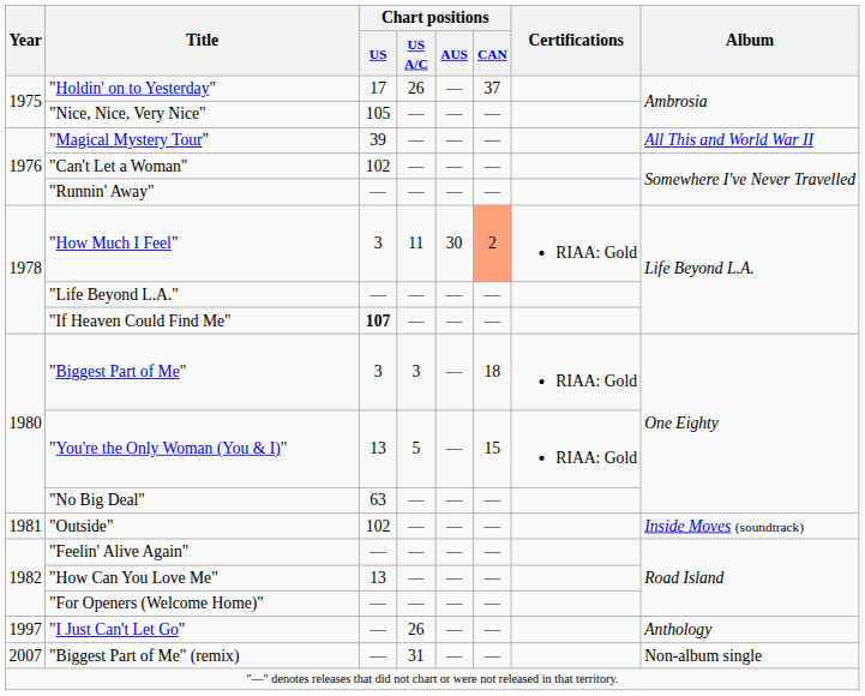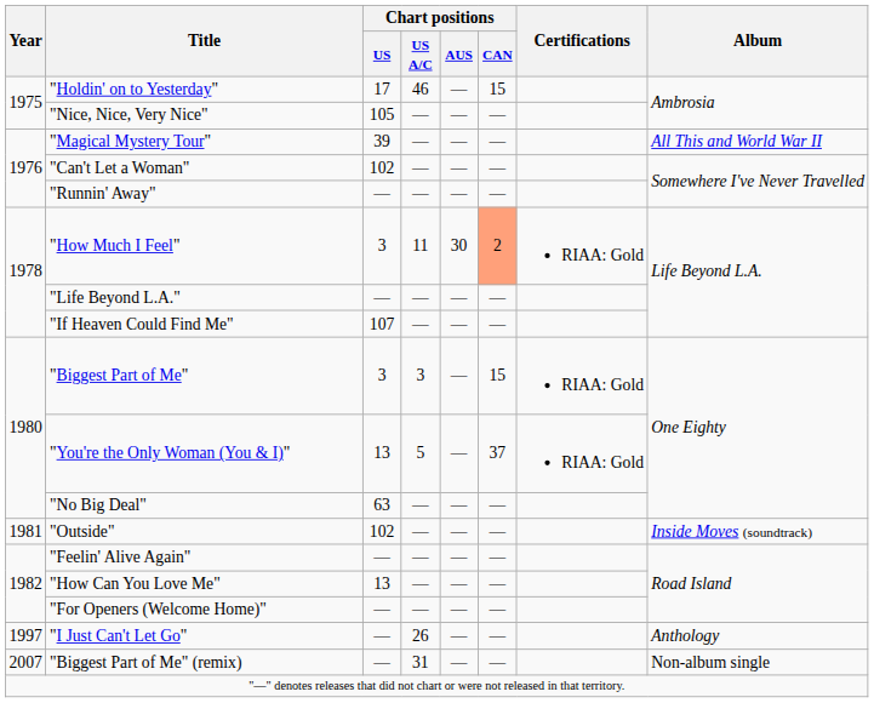 <table class="wikitable" style="text-align: center">
 <tr>
 <th rowspan="2" align="center">Year</th>
 <th rowspan="2" align="center" width="300">Title</th>
 <th colspan="4" align="center" width="130">Chart positions</th>
 <th rowspan="2">Certifications</th>
 <th rowspan="2">Album</th>
 </tr>
 <tr>
 <th style="width:30px;"><small><a href='#'>US</a></small><br></th>
 <th style="width:30px;"><small><a href='#'>US<br>A/C</a></small><br></th>
 <th style="width:30px;"><small><a href='#'>AUS</a></small><br></th>
 <th style="width:30px;"><small><a href='#'>CAN</a></small><br></th>
 </tr>
 <tr>
 <td rowspan="2">1975</td>
 <td align="left">"<a href='#'>Holdin' on to Yesterday</a>"</td>
 <td>17</td>
-<td>26</td>
+<td>46</td>
 <td>—</td>
-<td>37</td>
+<td>15</td>
 <td></td>
 <td align="left" rowspan="2"><em>Ambrosia</em></td>
 </tr>
 <tr>
 <td align="left">"Nice, Nice, Very Nice"</td>
 <td>105</td>
 <td>—</td>
 <td>—</td>
 <td>—</td>
 <td></td>
 </tr>
 <tr>
 <td rowspan="3">1976</td>
 <td align="left">"<a href='#'>Magical Mystery Tour</a>"</td>
 <td>39</td>
 <td>—</td>
 <td>—</td>
 <td>—</td>
 <td></td>
 <td align="left" rowspan="1"><em><a href='#'>All This and World War II</a></em></td>
 </tr>
 <tr>
 <td align="left">"Can't Let a Woman"</td>
 <td>102</td>
 <td>—</td>
 <td>—</td>
 <td>—</td>
 <td></td>
 <td align="left" rowspan="2"><em>Somewhere I've Never Travelled</em></td>
 </tr>
 <tr>
 <td align="left">"Runnin' Away"</td>
 <td>—</td>
 <td>—</td>
 <td>—</td>
 <td>—</td>
 <td></td>
 </tr>
 <tr>
 <td rowspan="3">1978</td>
 <td align="left">"<a href='#'>How Much I Feel</a>"</td>
 <td>3</td>
 <td>11</td>
 <td>30</td>
 <td style="background: lightsalmon;">2</td>
 <td><br><ul><li>RIAA: Gold</li></ul></td>
 <td align="left" rowspan="3"><em>Life Beyond L.A.</em></td>
 </tr>
 <tr>
 <td align="left">"Life Beyond L.A."</td>
 <td>—</td>
 <td>—</td>
 <td>—</td>
 <td>—</td>
 <td></td>
 </tr>
 <tr>
 <td align="left">"If Heaven Could Find Me"</td>
-<td><strong>107</strong></td>
+<td>107</td>
 <td>—</td>
 <td>—</td>
 <td>—</td>
 <td></td>
 </tr>
 <tr>
 <td rowspan="3">1980</td>
 <td align="left">"<a href='#'>Biggest Part of Me</a>"</td>
 <td>3</td>
 <td>3</td>
 <td>—</td>
-<td>18</td>
+<td>15</td>
 <td><br><ul><li>RIAA: Gold</li></ul></td>
 <td align="left" rowspan="3"><em>One Eighty</em></td>
 </tr>
 <tr>
 <td align="left">"<a href='#'>You're the Only Woman (You & I)</a>"</td>
 <td>13</td>
 <td>5</td>
 <td>—</td>
-<td>15</td>
+<td>37</td>
 <td><br><ul><li>RIAA: Gold</li></ul></td>
 </tr>
 <tr>
 <td align="left">"No Big Deal"</td>
 <td>63</td>
 <td>—</td>
 <td>—</td>
 <td>—</td>
 <td></td>
 </tr>
 <tr>
 <td rowspan="1">1981</td>
 <td align="left">"Outside"</td>
 <td>102</td>
 <td>—</td>
 <td>—</td>
 <td>—</td>
 <td></td>
 <td align="left" rowspan="1"><em><a href='#'>Inside Moves</a></em> <small>(soundtrack)</small></td>
 </tr>
 <tr>
 <td rowspan="3">1982</td>
 <td align="left">"Feelin' Alive Again"</td>
 <td>—</td>
 <td>—</td>
 <td>—</td>
 <td>—</td>
 <td></td>
 <td align="left" rowspan="3"><em>Road Island</em></td>
 </tr>
 <tr>
 <td align="left">"How Can You Love Me"</td>
 <td>13</td>
 <td>—</td>
 <td>—</td>
 <td>—</td>
 <td></td>
 </tr>
 <tr>
 <td align="left">"For Openers (Welcome Home)"</td>
 <td>—</td>
 <td>—</td>
 <td>—</td>
 <td>—</td>
 <td></td>
 </tr>
 <tr>
 <td rowspan="1">1997</td>
 <td align="left">"<a href='#'>I Just Can't Let Go</a>"</td>
 <td>—</td>
 <td>26</td>
 <td>—</td>
 <td>—</td>
 <td></td>
 <td align="left" rowspan="1"><em>Anthology</em></td>
 </tr>
 <tr>
 <td rowspan="1">2007</td>
 <td align="left">"Biggest Part of Me" (remix)</td>
 <td>—</td>
 <td>31</td>
 <td>—</td>
 <td>—</td>
 <td></td>
 <td align="left" rowspan="1">Non-album single</td>
 </tr>
 <tr>
 <td colspan="8" style="text-align:center; font-size:9pt;">"—" denotes releases that did not chart or were not released in that territory.</td>
 </tr>
 </table>
